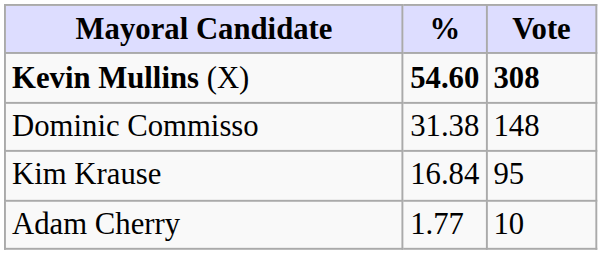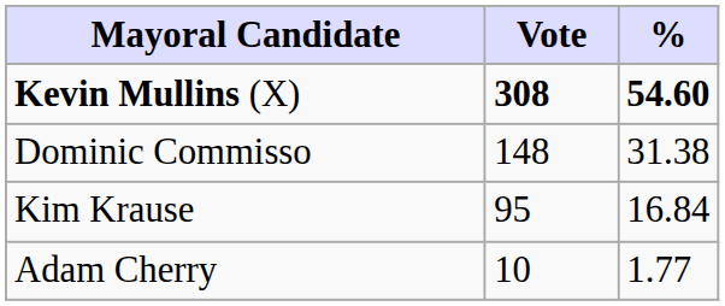 <table class="wikitable">
 <tr>
 <th style="background:#ddf; width:200px;">Mayoral Candidate</th>
+<th style="background:#ddf; width:50px;">Vote</th>
 <th style="background:#ddf; width:30px;">%</th>
-<th style="background:#ddf; width:50px;">Vote</th>
 </tr>
 <tr>
 <td><strong>Kevin Mullins</strong> (X) </td>
+<td><strong>308</strong></td>
 <td><strong>54.60</strong></td>
-<td><strong>308</strong></td>
 </tr>
 <tr>
 <td>Dominic Commisso</td>
+<td>148</td>
 <td>31.38</td>
-<td>148</td>
 </tr>
 <tr>
 <td>Kim Krause</td>
+<td>95</td>
 <td>16.84</td>
-<td>95</td>
 </tr>
 <tr>
 <td>Adam Cherry</td>
+<td>10</td>
 <td>1.77</td>
-<td>10</td>
 </tr>
 </table>
